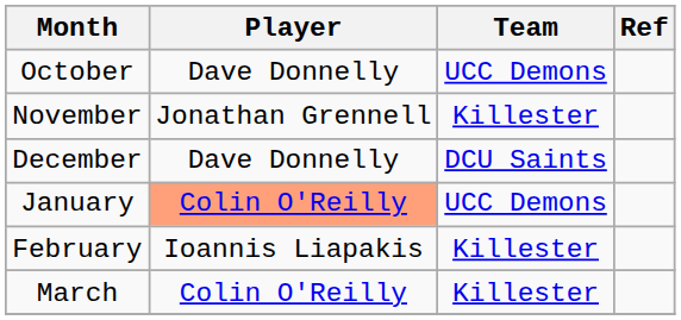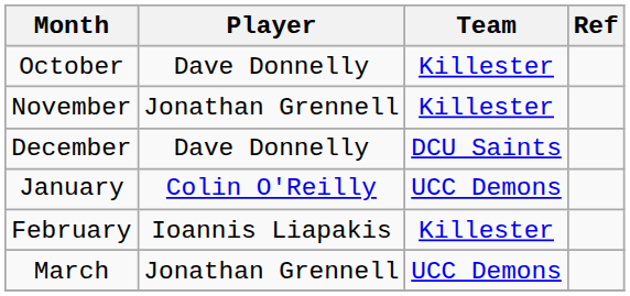 <table class="wikitable" style="text-align:center">
 <tr>
 <th>Month</th>
 <th>Player</th>
 <th>Team</th>
 <th>Ref</th>
 </tr>
 <tr>
 <td>October</td>
 <td>Dave Donnelly</td>
-<td><a href='#'>UCC Demons</a></td>
+<td><a href='#'>Killester</a></td>
 <td></td>
 </tr>
 <tr>
 <td>November</td>
 <td>Jonathan Grennell</td>
 <td><a href='#'>Killester</a></td>
 <td></td>
 </tr>
 <tr>
 <td>December</td>
 <td>Dave Donnelly</td>
 <td><a href='#'>DCU Saints</a></td>
 <td></td>
 </tr>
 <tr>
 <td>January</td>
-<td style="background: lightsalmon;"><a href='#'>Colin O'Reilly</a></td>
+<td><a href='#'>Colin O'Reilly</a></td>
 <td><a href='#'>UCC Demons</a></td>
 <td></td>
 </tr>
 <tr>
 <td>February</td>
 <td>Ioannis Liapakis</td>
 <td><a href='#'>Killester</a></td>
 <td></td>
 </tr>
 <tr>
 <td>March</td>
-<td><a href='#'>Colin O'Reilly</a></td>
-<td><a href='#'>Killester</a></td>
+<td>Jonathan Grennell</td>
+<td><a href='#'>UCC Demons</a></td>
 <td></td>
 </tr>
 <tr>
 </tr>
 </table>
